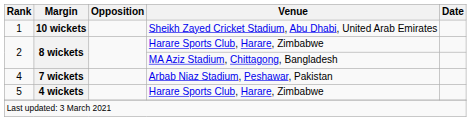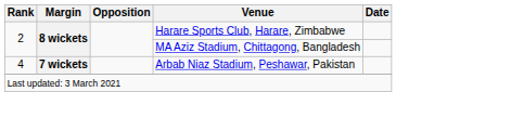 <table class="wikitable plainrowheaders sortable">
 <tr>
 <th scope=col>Rank</th>
 <th scope=col>Margin</th>
 <th scope=col>Opposition</th>
 <th scope=col>Venue</th>
 <th scope=col>Date</th>
-</tr>
-<tr>
-<td align=center>1</td>
-<th scope=row style=text-align:center>10 wickets</th>
-<td></td>
-<td><a href='#'>Sheikh Zayed Cricket Stadium</a>, <a href='#'>Abu Dhabi</a>, United Arab Emirates</td>
-<td></td>
 </tr>
 <tr>
 <td align=center rowspan=2>2</td>
 <th scope=row style=text-align:center rowspan=2>8 wickets</th>
 <td rowspan=2></td>
 <td><a href='#'>Harare Sports Club</a>, <a href='#'>Harare</a>, Zimbabwe</td>
 <td></td>
 </tr>
 <tr>
 <td><a href='#'>MA Aziz Stadium</a>, <a href='#'>Chittagong</a>, Bangladesh</td>
 <td></td>
 </tr>
 <tr>
 <td align=center>4</td>
 <th scope=row style=text-align:center>7 wickets</th>
 <td></td>
 <td><a href='#'>Arbab Niaz Stadium</a>, <a href='#'>Peshawar</a>, Pakistan</td>
 <td></td>
 </tr>
 <tr>
-<td align=center>5</td>
-<th scope=row style=text-align:center>4 wickets</th>
-<td></td>
-<td><a href='#'>Harare Sports Club</a>, <a href='#'>Harare</a>, Zimbabwe</td>
-<td></td>
-</tr>
-<tr>
 </tr>
 <tr class=sortbottom>
 <td colspan=5><small>Last updated: 3 March 2021</small></td>
 </tr>
 </table>
